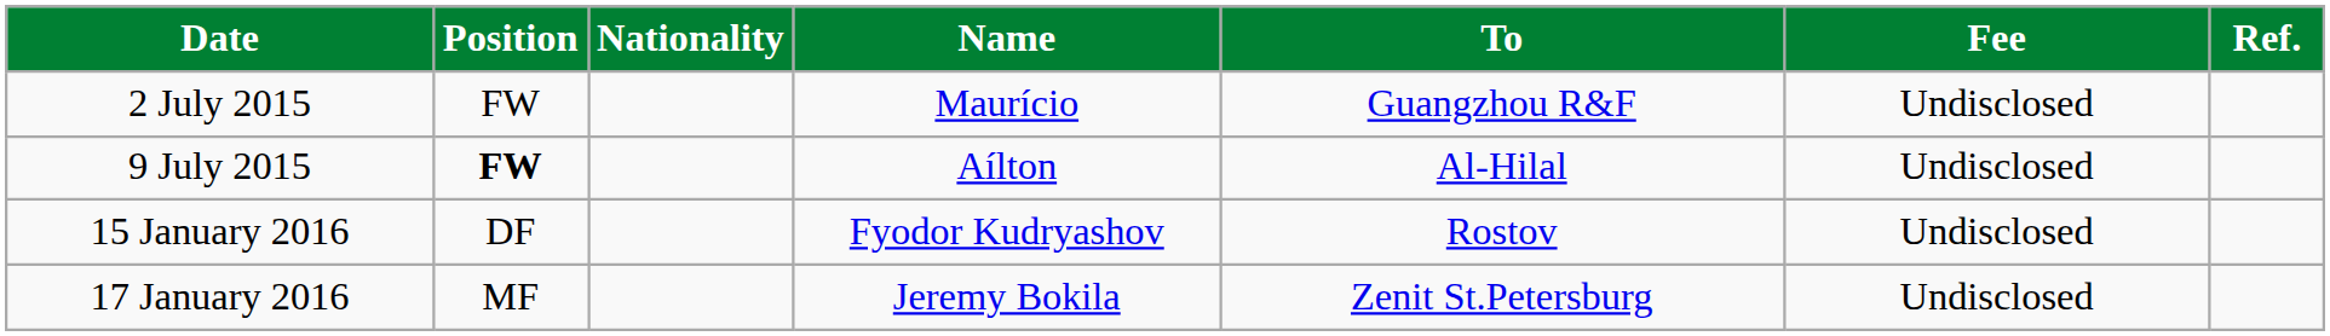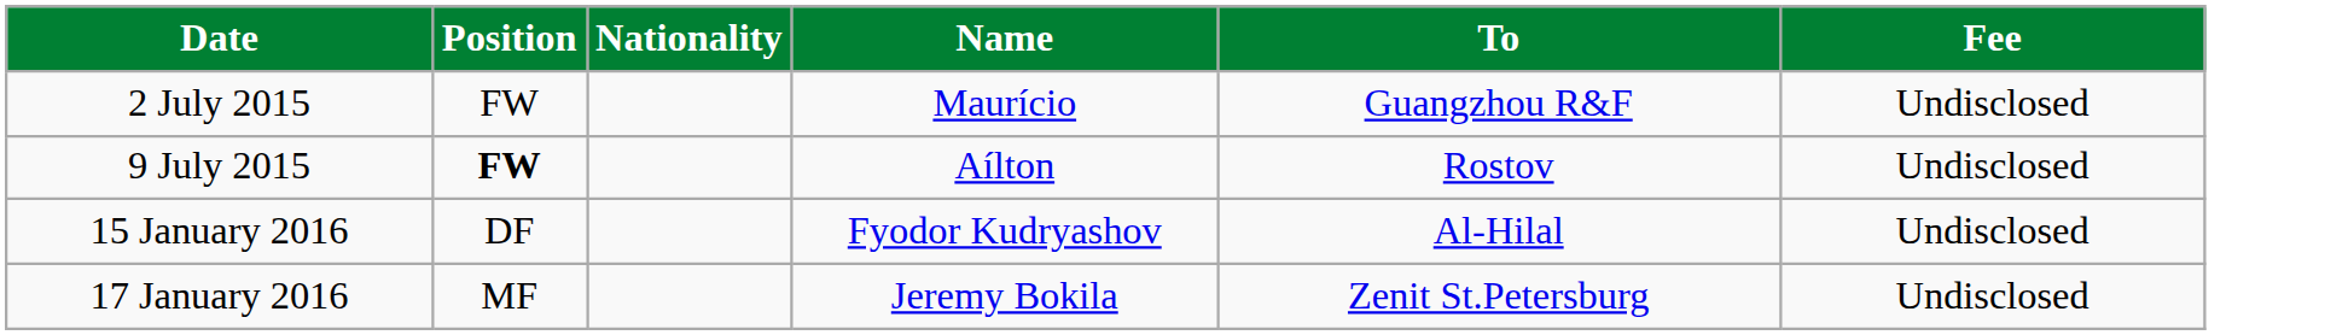 <table class="wikitable"  style="text-align:center; font-size:90%; ">
 <tr>
 <th style="background:#008033; color:white; width:150px;">Date</th>
 <th style="background:#008033; color:white; width:50px;">Position</th>
 <th style="background:#008033; color:white; width:50px;">Nationality</th>
 <th style="background:#008033; color:white; width:150px;">Name</th>
 <th style="background:#008033; color:white; width:200px;">To</th>
 <th style="background:#008033; color:white; width:150px;">Fee</th>
-<th style="background:#008033; color:white; width:35px;">Ref.</th>
 </tr>
 <tr>
 <td>2 July 2015</td>
 <td>FW</td>
 <td></td>
 <td><a href='#'>Maurício</a></td>
 <td><a href='#'>Guangzhou R&F</a></td>
 <td>Undisclosed</td>
-<td></td>
 </tr>
 <tr>
 <td>9 July 2015</td>
 <td><strong>FW</strong></td>
 <td></td>
 <td><a href='#'>Aílton</a></td>
-<td><a href='#'>Al-Hilal</a></td>
+<td><a href='#'>Rostov</a></td>
 <td>Undisclosed</td>
-<td></td>
 </tr>
 <tr>
 <td>15 January 2016</td>
 <td>DF</td>
 <td></td>
 <td><a href='#'>Fyodor Kudryashov</a></td>
-<td><a href='#'>Rostov</a></td>
+<td><a href='#'>Al-Hilal</a></td>
 <td>Undisclosed</td>
-<td></td>
 </tr>
 <tr>
 <td>17 January 2016</td>
 <td>MF</td>
 <td></td>
 <td><a href='#'>Jeremy Bokila</a></td>
 <td><a href='#'>Zenit St.Petersburg</a></td>
 <td>Undisclosed</td>
-<td></td>
 </tr>
 </table>
